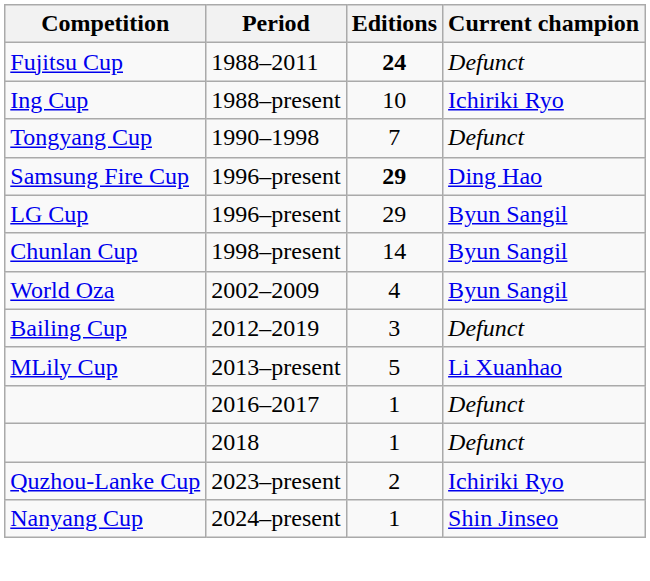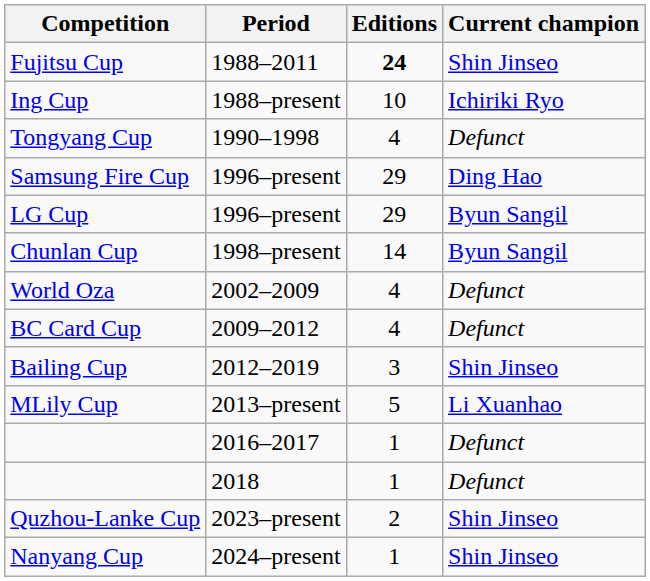 <table class="wikitable">
 <tr>
 <th>Competition</th>
 <th>Period</th>
 <th>Editions</th>
 <th>Current champion</th>
 </tr>
 <tr>
 <td><a href='#'>Fujitsu Cup</a></td>
 <td>1988–2011</td>
 <td align="center"><strong>24</strong></td>
-<td><em>Defunct</em></td>
+<td><a href='#'>Shin Jinseo</a></td>
 </tr>
 <tr>
 <td><a href='#'>Ing Cup</a></td>
 <td>1988–present</td>
 <td align="center">10</td>
 <td><a href='#'>Ichiriki Ryo</a></td>
 </tr>
 <tr>
 <td><a href='#'>Tongyang Cup</a></td>
 <td>1990–1998</td>
-<td align="center">7</td>
+<td align="center">4</td>
 <td><em>Defunct</em></td>
 </tr>
 <tr>
 <td><a href='#'>Samsung Fire Cup</a></td>
 <td>1996–present</td>
-<td align="center"><strong>29</strong></td>
+<td align="center">29</td>
 <td><a href='#'>Ding Hao</a></td>
 </tr>
 <tr>
 <td><a href='#'>LG Cup</a></td>
 <td>1996–present</td>
 <td align="center">29</td>
 <td><a href='#'>Byun Sangil</a></td>
 </tr>
 <tr>
 <td><a href='#'>Chunlan Cup</a></td>
 <td>1998–present</td>
 <td align="center">14</td>
 <td><a href='#'>Byun Sangil</a></td>
 </tr>
 <tr>
 <td><a href='#'>World Oza</a></td>
 <td>2002–2009</td>
 <td align="center">4</td>
-<td><a href='#'>Byun Sangil</a></td>
+<td><em>Defunct</em></td>
+</tr>
+<tr>
+<td><a href='#'>BC Card Cup</a></td>
+<td>2009–2012</td>
+<td align="center">4</td>
+<td><em>Defunct</em></td>
 </tr>
 <tr>
 <td><a href='#'>Bailing Cup</a></td>
 <td>2012–2019</td>
 <td align="center">3</td>
-<td><em>Defunct</em></td>
+<td><a href='#'>Shin Jinseo</a></td>
 </tr>
 <tr>
 <td><a href='#'>MLily Cup</a></td>
 <td>2013–present</td>
 <td align="center">5</td>
 <td><a href='#'>Li Xuanhao</a></td>
 </tr>
 <tr>
 <td></td>
 <td>2016–2017</td>
 <td align="center">1</td>
 <td><em>Defunct</em></td>
 </tr>
 <tr>
 <td></td>
 <td>2018</td>
 <td align="center">1</td>
 <td><em>Defunct</em></td>
 </tr>
 <tr>
 <td><a href='#'>Quzhou-Lanke Cup</a></td>
 <td>2023–present</td>
 <td align="center">2</td>
-<td><a href='#'>Ichiriki Ryo</a></td>
+<td><a href='#'>Shin Jinseo</a></td>
 </tr>
 <tr>
 <td><a href='#'>Nanyang Cup</a></td>
 <td>2024–present</td>
 <td align="center">1</td>
 <td><a href='#'>Shin Jinseo</a></td>
 </tr>
 </table>
